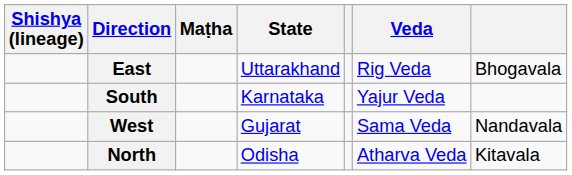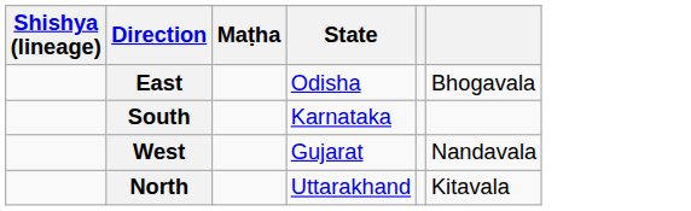 <table class="wikitable">
 <tr>
 <th><a href='#'>Shishya</a><br>(lineage)</th>
 <th><a href='#'>Direction</a></th>
 <th>Maṭha</th>
 <th>State</th>
 <th></th>
-<th><a href='#'>Veda</a></th>
 <th></th>
 </tr>
 <tr>
 <td></td>
 <th>East</th>
 <td></td>
-<td><a href='#'>Uttarakhand</a></td>
+<td><a href='#'>Odisha</a></td>
 <td></td>
-<td><a href='#'>Rig Veda</a></td>
 <td>Bhogavala</td>
 </tr>
 <tr>
 <td></td>
 <th>South</th>
 <td></td>
 <td><a href='#'>Karnataka</a></td>
 <td></td>
-<td><a href='#'>Yajur Veda</a></td>
 <td></td>
 </tr>
 <tr>
 <td></td>
 <th>West</th>
 <td></td>
 <td><a href='#'>Gujarat</a></td>
 <td></td>
-<td><a href='#'>Sama Veda</a></td>
 <td>Nandavala</td>
 </tr>
 <tr>
 <td></td>
 <th>North</th>
 <td></td>
-<td><a href='#'>Odisha</a></td>
+<td><a href='#'>Uttarakhand</a></td>
 <td></td>
-<td><a href='#'>Atharva Veda</a></td>
 <td>Kitavala</td>
 </tr>
 </table>
